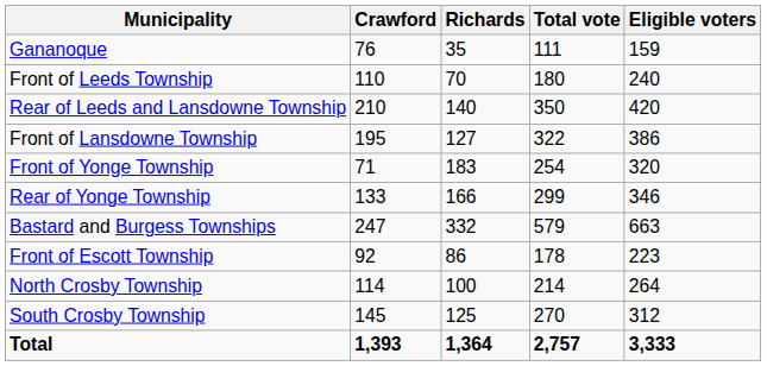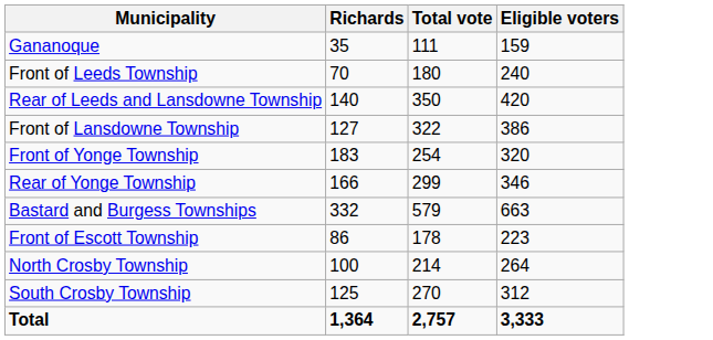 <table class="wikitable sortable">
 <tr>
 <th>Municipality</th>
-<th>Crawford</th>
 <th>Richards</th>
 <th>Total vote</th>
 <th>Eligible voters</th>
 </tr>
 <tr>
 <td><a href='#'>Gananoque</a></td>
-<td>76</td>
 <td>35</td>
 <td>111</td>
 <td>159</td>
 </tr>
 <tr>
 <td>Front of <a href='#'>Leeds Township</a></td>
-<td>110</td>
 <td>70</td>
 <td>180</td>
 <td>240</td>
 </tr>
 <tr>
 <td><a href='#'>Rear of Leeds and Lansdowne Township</a></td>
-<td>210</td>
 <td>140</td>
 <td>350</td>
 <td>420</td>
 </tr>
 <tr>
 <td>Front of <a href='#'>Lansdowne Township</a></td>
-<td>195</td>
 <td>127</td>
 <td>322</td>
 <td>386</td>
 </tr>
 <tr>
 <td><a href='#'>Front of Yonge Township</a></td>
-<td>71</td>
 <td>183</td>
 <td>254</td>
 <td>320</td>
 </tr>
 <tr>
 <td><a href='#'>Rear of Yonge Township</a></td>
-<td>133</td>
 <td>166</td>
 <td>299</td>
 <td>346</td>
 </tr>
 <tr>
 <td><a href='#'>Bastard</a> and <a href='#'>Burgess Townships</a></td>
-<td>247</td>
 <td>332</td>
 <td>579</td>
 <td>663</td>
 </tr>
 <tr>
 <td><a href='#'>Front of Escott Township</a></td>
-<td>92</td>
 <td>86</td>
 <td>178</td>
 <td>223</td>
 </tr>
 <tr>
 <td><a href='#'>North Crosby Township</a></td>
-<td>114</td>
 <td>100</td>
 <td>214</td>
 <td>264</td>
 </tr>
 <tr>
 <td><a href='#'>South Crosby Township</a></td>
-<td>145</td>
 <td>125</td>
 <td>270</td>
 <td>312</td>
 </tr>
 <tr>
 <td><strong>Total</strong></td>
-<td><strong>1,393</strong></td>
 <td><strong>1,364</strong></td>
 <td><strong>2,757</strong></td>
 <td><strong>3,333</strong></td>
 </tr>
 </table>
